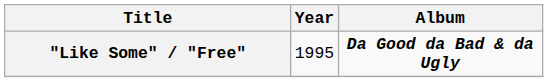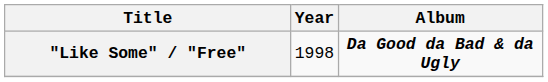 <table class="wikitable plainrowheaders" style="text-align:center;">
 <tr>
 <th scope="col" style="width:17em;">Title</th>
 <th scope="col" style="width:1em;">Year</th>
 <th scope="col" style="width:12em;">Album</th>
 </tr>
 <tr>
 <th scope="row">"Like Some" / "Free"</th>
-<td>1995</td>
+<td>1998</td>
 <td><strong><em>Da Good da Bad & da Ugly</em></strong></td>
 </tr>
 <tr>
 </tr>
 </table>
